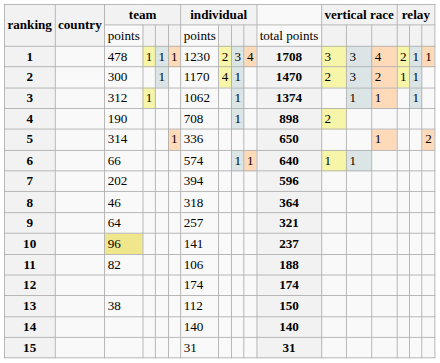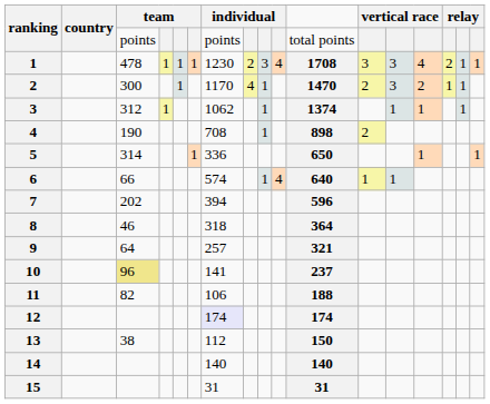 <table class="wikitable">
 <tr>
 <th rowspan="2">ranking</th>
 <th rowspan="2">country</th>
 <th colspan="4">team</th>
 <th colspan="4">individual</th>
 <td></td>
 <th colspan="3">vertical race</th>
 <th colspan="3">relay</th>
 </tr>
 <tr>
 <td>points</td>
 <th bgcolor="gold"></th>
 <th bgcolor="silver"></th>
 <th bgcolor="#cc9966"></th>
 <td>points</td>
 <th bgcolor="gold"></th>
 <th bgcolor="silver"></th>
 <th bgcolor="#cc9966"></th>
 <td>total points</td>
 <th bgcolor="gold"></th>
 <th bgcolor="silver"></th>
 <th bgcolor="#cc9966"></th>
 <th bgcolor="gold"></th>
 <th bgcolor="silver"></th>
 <th bgcolor="#cc9966"></th>
 </tr>
 <tr>
 <th>1</th>
 <td></td>
 <td>478</td>
 <td bgcolor="#F7F6A8">1</td>
 <td bgcolor="#DCE5E5">1</td>
 <td bgcolor="#FFDAB9">1</td>
 <td>1230</td>
 <td bgcolor="#F7F6A8">2</td>
 <td bgcolor="#DCE5E5">3</td>
 <td bgcolor="#FFDAB9">4</td>
 <th>1708</th>
 <td bgcolor="#F7F6A8">3</td>
 <td bgcolor="#DCE5E5">3</td>
 <td bgcolor="#FFDAB9">4</td>
 <td bgcolor="#F7F6A8">2</td>
 <td bgcolor="#DCE5E5">1</td>
 <td bgcolor="#FFDAB9">1</td>
 </tr>
 <tr>
 <th>2</th>
 <td></td>
 <td>300</td>
 <td></td>
 <td bgcolor="#DCE5E5">1</td>
 <td></td>
 <td>1170</td>
 <td bgcolor="#F7F6A8">4</td>
 <td bgcolor="#DCE5E5">1</td>
 <td></td>
 <th>1470</th>
 <td bgcolor="#F7F6A8">2</td>
 <td bgcolor="#DCE5E5">3</td>
 <td bgcolor="#FFDAB9">2</td>
 <td bgcolor="#F7F6A8">1</td>
 <td bgcolor="#DCE5E5">1</td>
 <td></td>
 </tr>
 <tr>
 <th>3</th>
 <td></td>
 <td>312</td>
 <td bgcolor="#F7F6A8">1</td>
 <td></td>
 <td></td>
 <td>1062</td>
 <td></td>
 <td bgcolor="#DCE5E5">1</td>
 <td></td>
 <th>1374</th>
 <td></td>
 <td bgcolor="#DCE5E5">1</td>
 <td bgcolor="#FFDAB9">1</td>
 <td></td>
 <td bgcolor="#DCE5E5">1</td>
 <td></td>
 </tr>
 <tr>
 <th>4</th>
 <td></td>
 <td>190</td>
 <td></td>
 <td></td>
 <td></td>
 <td>708</td>
 <td></td>
 <td bgcolor="#DCE5E5">1</td>
 <td></td>
 <th>898</th>
 <td bgcolor="#F7F6A8">2</td>
 <td></td>
 <td></td>
 <td></td>
 <td></td>
 <td></td>
 </tr>
 <tr>
 <th>5</th>
 <td></td>
 <td>314</td>
 <td></td>
 <td></td>
 <td bgcolor="#FFDAB9">1</td>
 <td>336</td>
 <td></td>
 <td></td>
 <td></td>
 <th>650</th>
 <td></td>
 <td></td>
 <td bgcolor="#FFDAB9">1</td>
 <td></td>
 <td></td>
-<td bgcolor="#FFDAB9">2</td>
+<td bgcolor="#FFDAB9">1</td>
 </tr>
 <tr>
 <th>6</th>
 <td></td>
 <td>66</td>
 <td></td>
 <td></td>
 <td></td>
 <td>574</td>
 <td></td>
 <td bgcolor="#DCE5E5">1</td>
-<td bgcolor="#FFDAB9">1</td>
+<td bgcolor="#FFDAB9">4</td>
 <th>640</th>
 <td bgcolor="#F7F6A8">1</td>
 <td bgcolor="#DCE5E5">1</td>
 <td></td>
 <td></td>
 <td></td>
 <td></td>
 </tr>
 <tr>
 <th>7</th>
 <td></td>
 <td>202</td>
 <td></td>
 <td></td>
 <td></td>
 <td>394</td>
 <td></td>
 <td></td>
 <td></td>
 <th>596</th>
 <td></td>
 <td></td>
 <td></td>
 <td></td>
 <td></td>
 <td></td>
 </tr>
 <tr>
 <th>8</th>
 <td></td>
 <td>46</td>
 <td></td>
 <td></td>
 <td></td>
 <td>318</td>
 <td></td>
 <td></td>
 <td></td>
 <th>364</th>
 <td></td>
 <td></td>
 <td></td>
 <td></td>
 <td></td>
 <td></td>
 </tr>
 <tr>
 <th>9</th>
 <td></td>
 <td>64</td>
 <td></td>
 <td></td>
 <td></td>
 <td>257</td>
 <td></td>
 <td></td>
 <td></td>
 <th>321</th>
 <td></td>
 <td></td>
 <td></td>
 <td></td>
 <td></td>
 <td></td>
 </tr>
 <tr>
 <th>10</th>
 <td></td>
 <td style="background: khaki;">96</td>
 <td></td>
 <td></td>
 <td></td>
 <td>141</td>
 <td></td>
 <td></td>
 <td></td>
 <th>237</th>
 <td></td>
 <td></td>
 <td></td>
 <td></td>
 <td></td>
 <td></td>
 </tr>
 <tr>
 <th>11</th>
 <td></td>
 <td>82</td>
 <td></td>
 <td></td>
 <td></td>
 <td>106</td>
 <td></td>
 <td></td>
 <td></td>
 <th>188</th>
 <td></td>
 <td></td>
 <td></td>
 <td></td>
 <td></td>
 <td></td>
 </tr>
 <tr>
 <th>12</th>
 <td></td>
 <td></td>
 <td></td>
 <td></td>
 <td></td>
-<td>174</td>
+<td style="background: lavender;">174</td>
 <td></td>
 <td></td>
 <td></td>
 <th>174</th>
 <td></td>
 <td></td>
 <td></td>
 <td></td>
 <td></td>
 <td></td>
 </tr>
 <tr>
 <th>13</th>
 <td></td>
 <td>38</td>
 <td></td>
 <td></td>
 <td></td>
 <td>112</td>
 <td></td>
 <td></td>
 <td></td>
 <th>150</th>
 <td></td>
 <td></td>
 <td></td>
 <td></td>
 <td></td>
 <td></td>
 </tr>
 <tr>
 <th>14</th>
 <td></td>
 <td></td>
 <td></td>
 <td></td>
 <td></td>
 <td>140</td>
 <td></td>
 <td></td>
 <td></td>
 <th>140</th>
 <td></td>
 <td></td>
 <td></td>
 <td></td>
 <td></td>
 <td></td>
 </tr>
 <tr>
 <th>15</th>
 <td></td>
 <td></td>
 <td></td>
 <td></td>
 <td></td>
 <td>31</td>
 <td></td>
 <td></td>
 <td></td>
 <th>31</th>
 <td></td>
 <td></td>
 <td></td>
 <td></td>
 <td></td>
 <td></td>
 </tr>
 </table>
